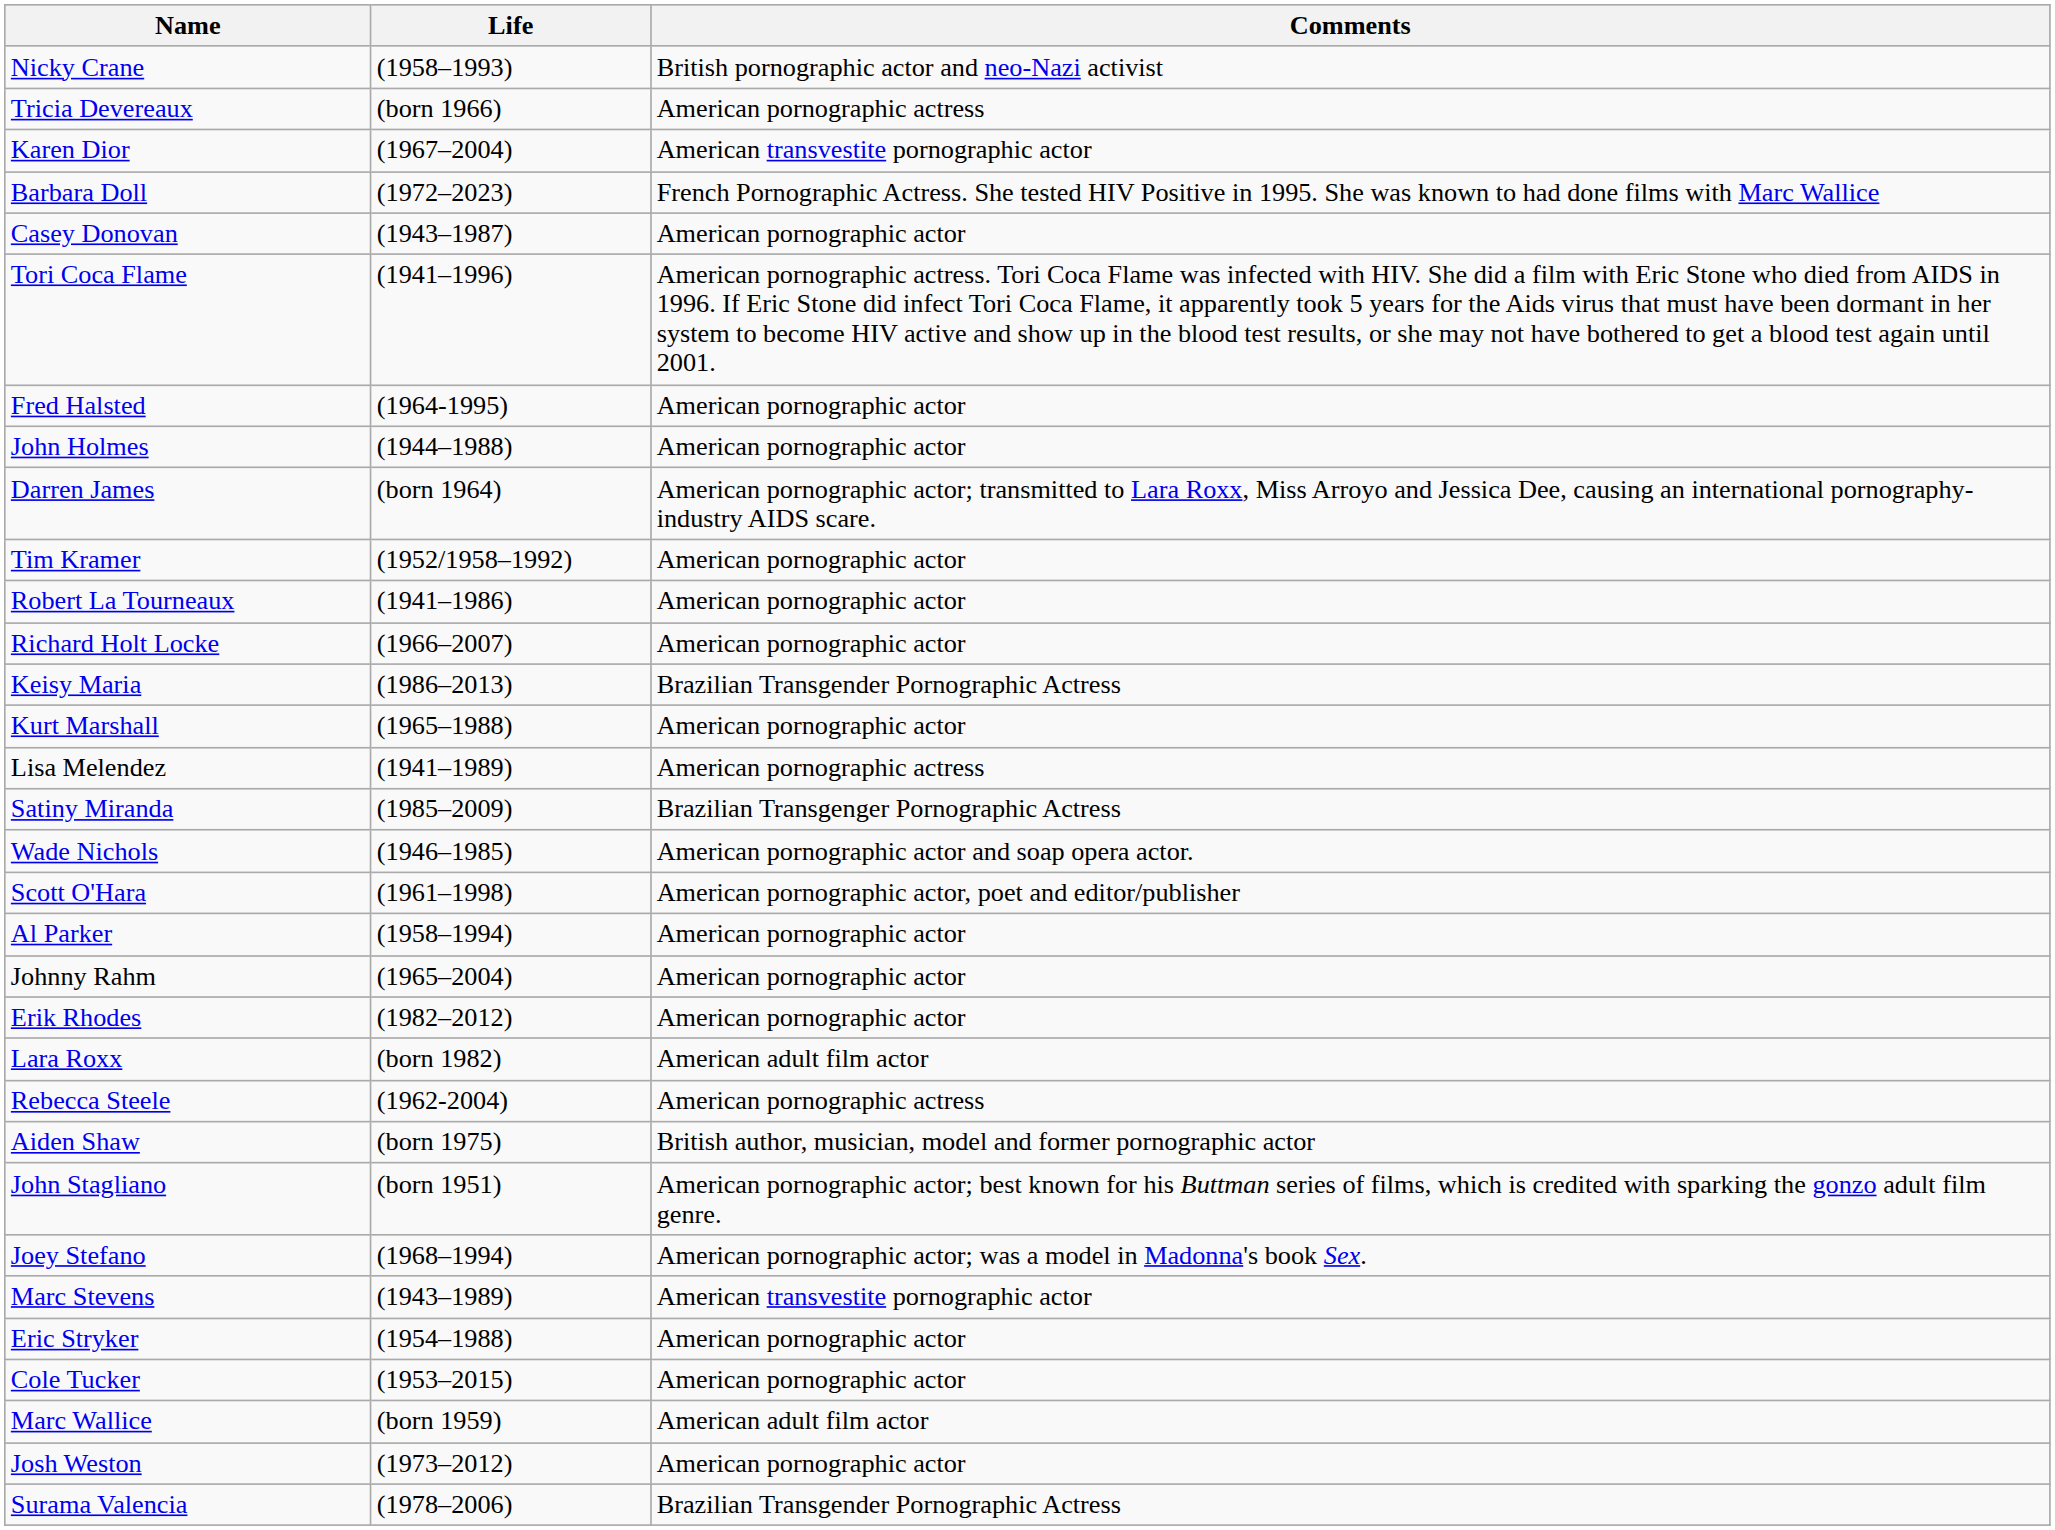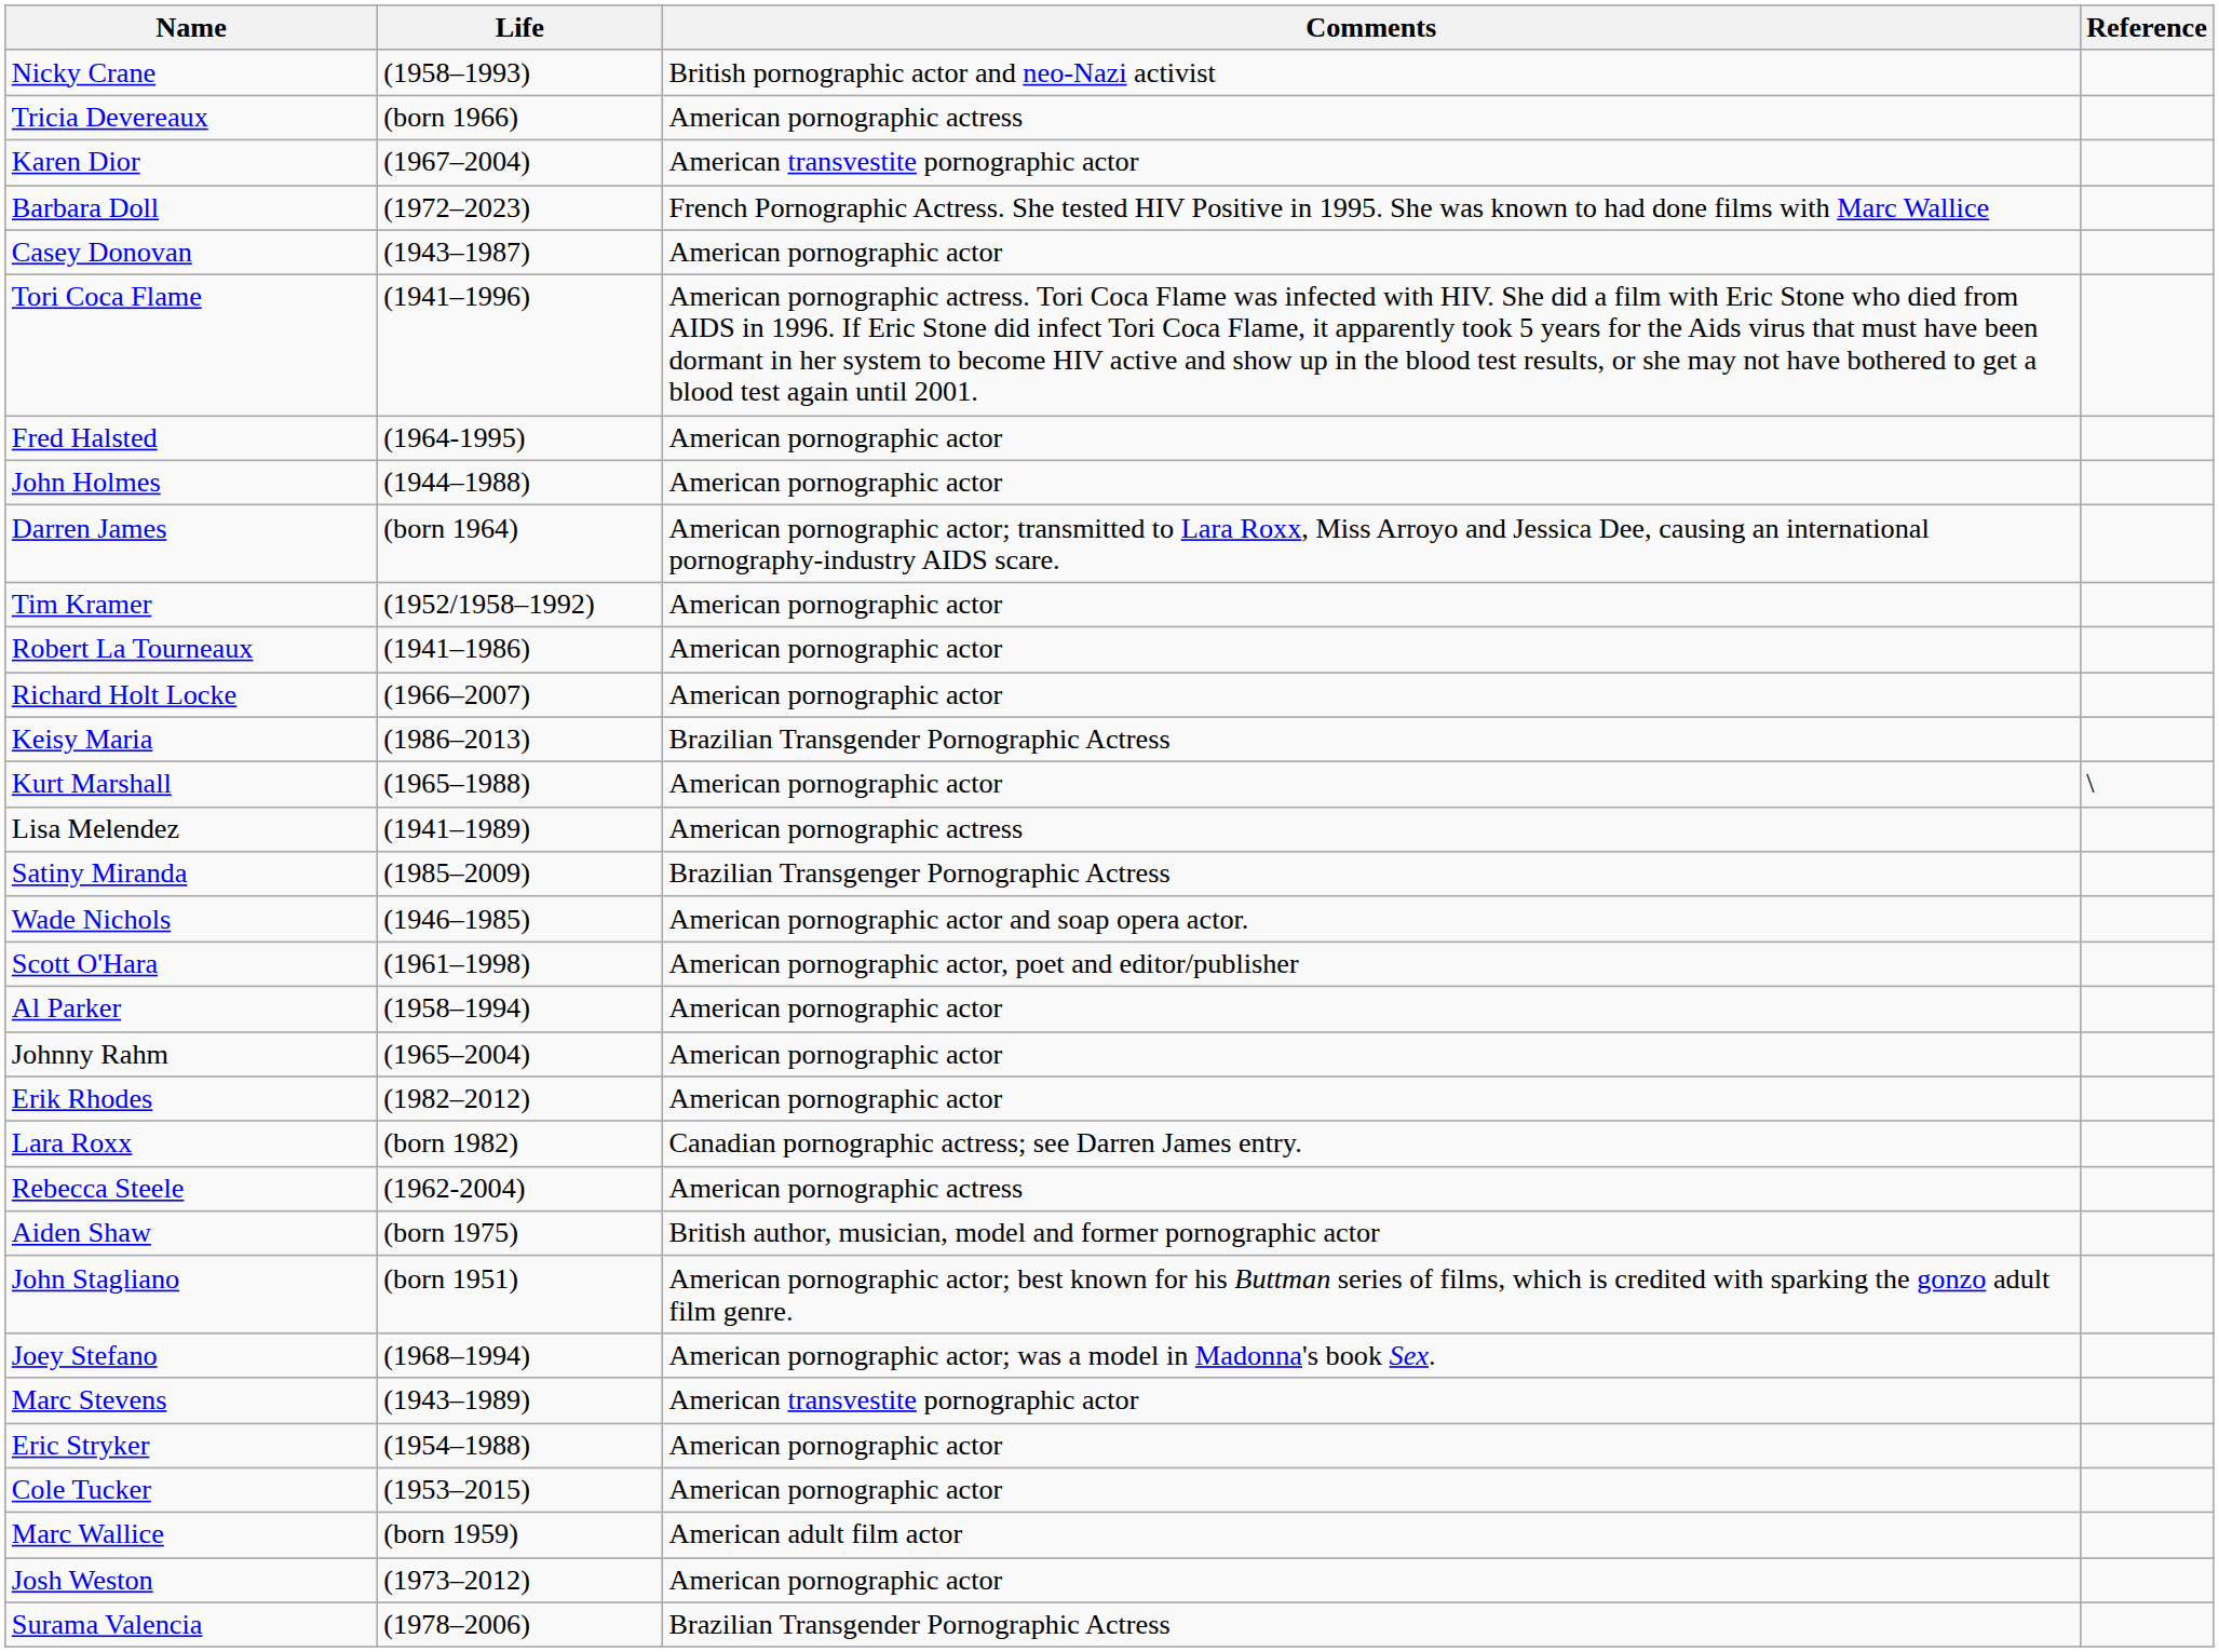 <table class=wikitable>
 <tr>
 <th style="width:17%;">Name</th>
 <th style="width:13%;">Life</th>
 <th style="width:65%;">Comments</th>
+<th style="width:5%;">Reference</th>
 </tr>
 <tr valign="top">
 <td><a href='#'>Nicky Crane</a></td>
 <td>(1958–1993)</td>
 <td>British pornographic actor and <a href='#'>neo-Nazi</a> activist</td>
+<td></td>
 </tr>
 <tr valign="top">
 <td><a href='#'>Tricia Devereaux</a></td>
 <td>(born 1966)</td>
 <td>American pornographic actress</td>
+<td></td>
 </tr>
 <tr valign="top">
 <td><a href='#'>Karen Dior</a></td>
 <td>(1967–2004)</td>
 <td>American <a href='#'>transvestite</a> pornographic actor</td>
+<td></td>
 </tr>
 <tr valign="top">
 <td><a href='#'>Barbara Doll</a></td>
 <td>(1972–2023)</td>
 <td>French Pornographic Actress. She tested HIV Positive in 1995. She was known to had done films with <a href='#'>Marc Wallice</a></td>
+<td></td>
 </tr>
 <tr valign="top">
 <td><a href='#'>Casey Donovan</a></td>
 <td>(1943–1987)</td>
 <td>American pornographic actor</td>
+<td></td>
 </tr>
 <tr valign="top">
 <td><a href='#'>Tori Coca Flame</a></td>
 <td>(1941–1996)</td>
 <td>American pornographic actress. Tori Coca Flame was infected with HIV. She did a film with Eric Stone who died from AIDS in 1996. If Eric Stone did infect Tori Coca Flame, it apparently took 5 years for the Aids virus that must have been dormant in her system to become HIV active and show up in the blood test results, or she may not have bothered to get a blood test again until 2001.</td>
+<td></td>
 </tr>
 <tr valign="top">
 <td><a href='#'>Fred Halsted</a></td>
 <td>(1964-1995)</td>
 <td>American pornographic actor</td>
+<td></td>
 </tr>
 <tr valign="top">
 <td><a href='#'>John Holmes</a></td>
 <td>(1944–1988)</td>
 <td>American pornographic actor</td>
+<td></td>
 </tr>
 <tr valign="top">
 <td><a href='#'>Darren James</a></td>
 <td>(born 1964)</td>
 <td>American pornographic actor; transmitted to <a href='#'>Lara Roxx</a>, Miss Arroyo and Jessica Dee, causing an international pornography-industry AIDS scare.</td>
+<td></td>
 </tr>
 <tr valign="top">
 <td><a href='#'>Tim Kramer</a></td>
 <td>(1952/1958–1992)</td>
 <td>American pornographic actor</td>
+<td></td>
 </tr>
 <tr valign="top">
 <td><a href='#'>Robert La Tourneaux</a></td>
 <td>(1941–1986)</td>
 <td>American pornographic actor</td>
+<td></td>
 </tr>
 <tr valign="top">
 <td><a href='#'>Richard Holt Locke</a></td>
 <td>(1966–2007)</td>
 <td>American pornographic actor</td>
+<td></td>
 </tr>
 <tr valign="top">
 <td><a href='#'>Keisy Maria</a></td>
 <td>(1986–2013)</td>
 <td>Brazilian Transgender Pornographic Actress</td>
+<td></td>
 </tr>
 <tr valign="top">
 <td><a href='#'>Kurt Marshall</a></td>
 <td>(1965–1988)</td>
 <td>American pornographic actor</td>
+<td>\</td>
 </tr>
 <tr valign="top">
 <td>Lisa Melendez</td>
 <td>(1941–1989)</td>
 <td>American pornographic actress</td>
+<td></td>
 </tr>
 <tr valign="top">
 <td><a href='#'>Satiny Miranda</a></td>
 <td>(1985–2009)</td>
 <td>Brazilian Transgenger Pornographic Actress</td>
+<td></td>
 </tr>
 <tr valign="top">
 <td><a href='#'>Wade Nichols</a></td>
 <td>(1946–1985)</td>
 <td>American pornographic actor and soap opera actor.</td>
+<td></td>
 </tr>
 <tr valign="top">
 <td><a href='#'>Scott O'Hara</a></td>
 <td>(1961–1998)</td>
 <td>American pornographic actor, poet and editor/publisher</td>
+<td></td>
 </tr>
 <tr valign="top">
 <td><a href='#'>Al Parker</a></td>
 <td>(1958–1994)</td>
 <td>American pornographic actor</td>
+<td></td>
 </tr>
 <tr valign="top">
 <td>Johnny Rahm</td>
 <td>(1965–2004)</td>
 <td>American pornographic actor</td>
+<td></td>
 </tr>
 <tr valign="top">
 <td><a href='#'>Erik Rhodes</a></td>
 <td>(1982–2012)</td>
 <td>American pornographic actor</td>
+<td></td>
 </tr>
 <tr valign="top">
 <td><a href='#'>Lara Roxx</a></td>
 <td>(born 1982)</td>
-<td>American adult film actor</td>
+<td>Canadian pornographic actress; see Darren James entry.</td>
+<td></td>
 </tr>
 <tr valign="top">
 <td><a href='#'>Rebecca Steele</a></td>
 <td>(1962-2004)</td>
 <td>American pornographic actress</td>
+<td></td>
 </tr>
 <tr valign="top">
 <td><a href='#'>Aiden Shaw</a></td>
 <td>(born 1975)</td>
 <td>British author, musician, model and former pornographic actor</td>
+<td></td>
 </tr>
 <tr valign="top">
 <td><a href='#'>John Stagliano</a></td>
 <td>(born 1951)</td>
 <td>American pornographic actor; best known for his <em>Buttman</em> series of films, which is credited with sparking the <a href='#'>gonzo</a> adult film genre.</td>
+<td></td>
 </tr>
 <tr valign="top">
 <td><a href='#'>Joey Stefano</a></td>
 <td>(1968–1994)</td>
 <td>American pornographic actor; was a model in <a href='#'>Madonna</a>'s book <em><a href='#'>Sex</a></em>.</td>
+<td></td>
 </tr>
 <tr valign="top">
 <td><a href='#'>Marc Stevens</a></td>
 <td>(1943–1989)</td>
 <td>American <a href='#'>transvestite</a> pornographic actor</td>
+<td></td>
 </tr>
 <tr valign="top">
 <td><a href='#'>Eric Stryker</a></td>
 <td>(1954–1988)</td>
 <td>American pornographic actor</td>
+<td></td>
 </tr>
 <tr valign="top">
 <td><a href='#'>Cole Tucker</a></td>
 <td>(1953–2015)</td>
 <td>American pornographic actor</td>
+<td></td>
 </tr>
 <tr valign="top">
 <td><a href='#'>Marc Wallice</a></td>
 <td>(born 1959)</td>
 <td>American adult film actor</td>
+<td></td>
 </tr>
 <tr valign="top">
 <td><a href='#'>Josh Weston</a></td>
 <td>(1973–2012)</td>
 <td>American pornographic actor</td>
+<td></td>
 </tr>
 <tr valign="top">
 <td><a href='#'>Surama Valencia</a></td>
 <td>(1978–2006)</td>
 <td>Brazilian Transgender Pornographic Actress</td>
+<td></td>
 </tr>
 </table>
